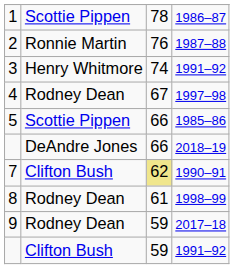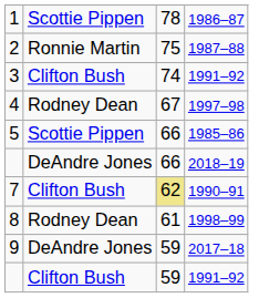 <table class="wikitable">
 <tr>
 </tr>
 <tr>
 <td>1</td>
 <td><a href='#'>Scottie Pippen</a></td>
 <td>78</td>
 <td style="font-size:80%;"><a href='#'>1986–87</a></td>
 </tr>
 <tr>
 <td>2</td>
 <td>Ronnie Martin</td>
-<td>76</td>
+<td>75</td>
 <td style="font-size:80%;"><a href='#'>1987–88</a></td>
 </tr>
 <tr>
 <td>3</td>
-<td>Henry Whitmore</td>
+<td><a href='#'>Clifton Bush</a></td>
 <td>74</td>
 <td style="font-size:80%;"><a href='#'>1991–92</a></td>
 </tr>
 <tr>
 <td>4</td>
 <td>Rodney Dean</td>
 <td>67</td>
 <td style="font-size:80%;"><a href='#'>1997–98</a></td>
 </tr>
 <tr>
 <td>5</td>
 <td><a href='#'>Scottie Pippen</a></td>
 <td>66</td>
 <td style="font-size:80%;"><a href='#'>1985–86</a></td>
 </tr>
 <tr>
 <td></td>
 <td>DeAndre Jones</td>
 <td>66</td>
 <td style="font-size:80%;"><a href='#'>2018–19</a></td>
 </tr>
 <tr>
 <td>7</td>
 <td><a href='#'>Clifton Bush</a></td>
 <td style="background: khaki;">62</td>
 <td style="font-size:80%;"><a href='#'>1990–91</a></td>
 </tr>
 <tr>
 <td>8</td>
 <td>Rodney Dean</td>
 <td>61</td>
 <td style="font-size:80%;"><a href='#'>1998–99</a></td>
 </tr>
 <tr>
 <td>9</td>
-<td>Rodney Dean</td>
+<td>DeAndre Jones</td>
 <td>59</td>
 <td style="font-size:80%;"><a href='#'>2017–18</a></td>
 </tr>
 <tr>
 <td></td>
 <td><a href='#'>Clifton Bush</a></td>
 <td>59</td>
 <td style="font-size:80%;"><a href='#'>1991–92</a></td>
 </tr>
 </table>
